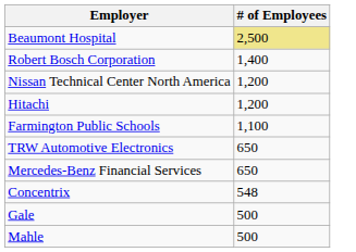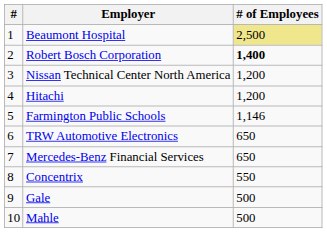 <table class="wikitable">
 <tr>
+<th>#</th>
 <th>Employer</th>
 <th># of Employees</th>
 </tr>
 <tr>
+<td>1</td>
 <td><a href='#'>Beaumont Hospital</a></td>
 <td style="background: khaki;">2,500</td>
 </tr>
 <tr>
+<td>2</td>
 <td><a href='#'>Robert Bosch Corporation</a></td>
-<td>1,400</td>
+<td><strong>1,400</strong></td>
 </tr>
 <tr>
+<td>3</td>
 <td><a href='#'>Nissan</a> Technical Center North America</td>
 <td>1,200</td>
 </tr>
 <tr>
+<td>4</td>
 <td><a href='#'>Hitachi</a></td>
 <td>1,200</td>
 </tr>
 <tr>
+<td>5</td>
 <td><a href='#'>Farmington Public Schools</a></td>
-<td>1,100</td>
+<td>1,146</td>
 </tr>
 <tr>
+<td>6</td>
 <td><a href='#'>TRW Automotive Electronics</a></td>
 <td>650</td>
 </tr>
 <tr>
+<td>7</td>
 <td><a href='#'>Mercedes-Benz</a> Financial Services</td>
 <td>650</td>
 </tr>
 <tr>
+<td>8</td>
 <td><a href='#'>Concentrix</a></td>
-<td>548</td>
+<td>550</td>
 </tr>
 <tr>
+<td>9</td>
 <td><a href='#'>Gale</a></td>
 <td>500</td>
 </tr>
 <tr>
+<td>10</td>
 <td><a href='#'>Mahle</a></td>
 <td>500</td>
 </tr>
 </table>
